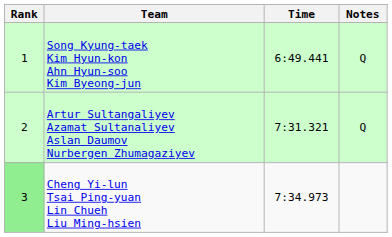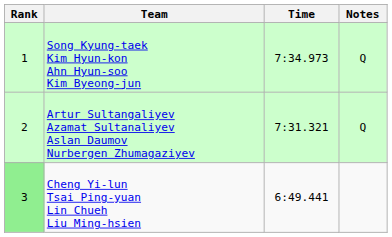 <table class=wikitable style="text-align:center">
 <tr>
 <th width=40>Rank</th>
 <th width=250>Team</th>
 <th width=80>Time</th>
 <th width=50>Notes</th>
 </tr>
 <tr bgcolor="ccffcc">
 <td>1</td>
 <td align=left><br><a href='#'>Song Kyung-taek</a><br><a href='#'>Kim Hyun-kon</a><br><a href='#'>Ahn Hyun-soo</a><br><a href='#'>Kim Byeong-jun</a></td>
-<td>6:49.441</td>
+<td>7:34.973</td>
 <td>Q</td>
 </tr>
 <tr bgcolor="ccffcc">
 <td>2</td>
 <td align=left><br><a href='#'>Artur Sultangaliyev</a><br><a href='#'>Azamat Sultanaliyev</a><br><a href='#'>Aslan Daumov</a><br><a href='#'>Nurbergen Zhumagaziyev</a></td>
 <td>7:31.321</td>
 <td>Q</td>
 </tr>
 <tr>
 <td style="background: lightgreen;">3</td>
 <td align=left><br><a href='#'>Cheng Yi-lun</a><br><a href='#'>Tsai Ping-yuan</a><br><a href='#'>Lin Chueh</a><br><a href='#'>Liu Ming-hsien</a></td>
-<td>7:34.973</td>
+<td>6:49.441</td>
 <td></td>
 </tr>
 </table>
